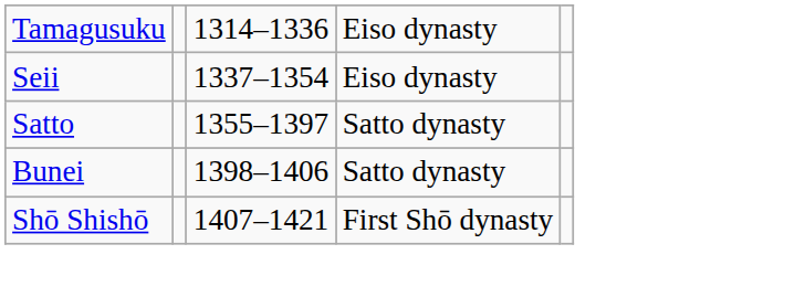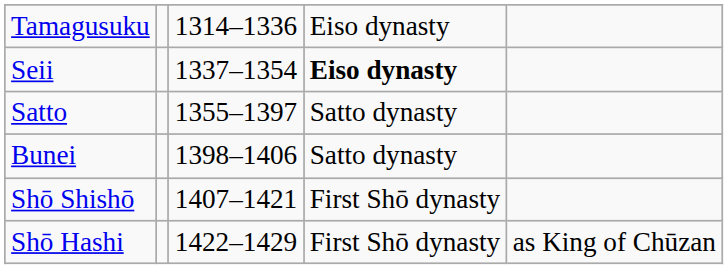 <table class="wikitable">
 <tr>
 <td><a href='#'>Tamagusuku</a></td>
 <td></td>
 <td>1314–1336</td>
 <td>Eiso dynasty</td>
 <td></td>
 </tr>
 <tr>
 <td><a href='#'>Seii</a></td>
 <td></td>
 <td>1337–1354</td>
-<td>Eiso dynasty</td>
+<td><strong>Eiso dynasty</strong></td>
 <td></td>
 </tr>
 <tr>
 <td><a href='#'>Satto</a></td>
 <td></td>
 <td>1355–1397</td>
 <td>Satto dynasty</td>
 <td></td>
 </tr>
 <tr>
 <td><a href='#'>Bunei</a></td>
 <td></td>
 <td>1398–1406</td>
 <td>Satto dynasty</td>
 <td></td>
 </tr>
 <tr>
 <td><a href='#'>Shō Shishō</a></td>
 <td></td>
 <td>1407–1421</td>
 <td>First Shō dynasty</td>
 <td></td>
 </tr>
+<tr>
+<td><a href='#'>Shō Hashi</a></td>
+<td></td>
+<td>1422–1429</td>
+<td>First Shō dynasty</td>
+<td>as King of Chūzan</td>
+</tr>
 </table>
